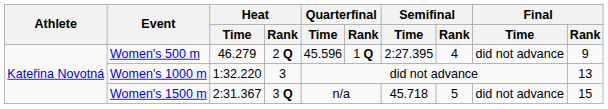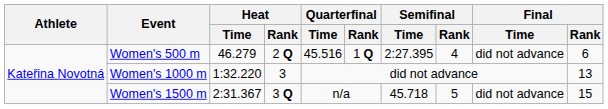 <table class="wikitable" style="font-size:90%">
 <tr>
 <th rowspan="2">Athlete</th>
 <th rowspan="2">Event</th>
 <th colspan="2">Heat</th>
 <th colspan="2">Quarterfinal</th>
 <th colspan="2">Semifinal</th>
 <th colspan="2">Final</th>
 </tr>
 <tr>
 <th>Time</th>
 <th>Rank</th>
 <th>Time</th>
 <th>Rank</th>
 <th>Time</th>
 <th>Rank</th>
 <th>Time</th>
 <th>Rank</th>
 </tr>
 <tr>
 <td rowspan=3><a href='#'>Kateřina Novotná</a></td>
 <td><a href='#'>Women's 500 m</a></td>
 <td align="center">46.279</td>
 <td align="center">2 <strong>Q</strong></td>
-<td align="center">45.596</td>
+<td align="center">45.516</td>
 <td align="center">1 <strong>Q</strong></td>
 <td align="center">2:27.395</td>
 <td align="center">4</td>
 <td align="center">did not advance</td>
-<td align="center">9</td>
+<td align="center">6</td>
 </tr>
 <tr>
 <td><a href='#'>Women's 1000 m</a></td>
 <td align="center">1:32.220</td>
 <td align="center">3</td>
 <td colspan=5 align="center">did not advance</td>
 <td align="center">13</td>
 </tr>
 <tr>
 <td><a href='#'>Women's 1500 m</a></td>
 <td align="center">2:31.367</td>
 <td align="center">3 <strong>Q</strong></td>
 <td colspan=2 align="center">n/a</td>
 <td align="center">45.718</td>
 <td align="center">5</td>
 <td align="center">did not advance</td>
 <td align="center">15</td>
 </tr>
 </table>
